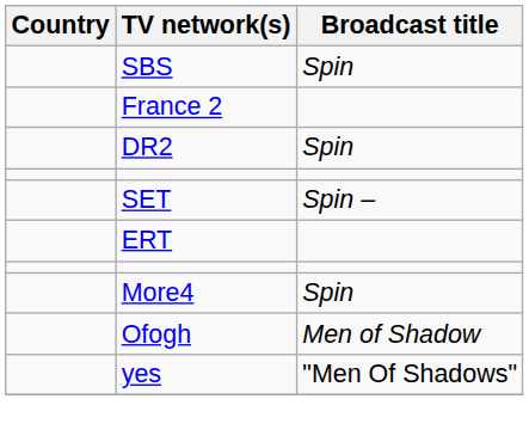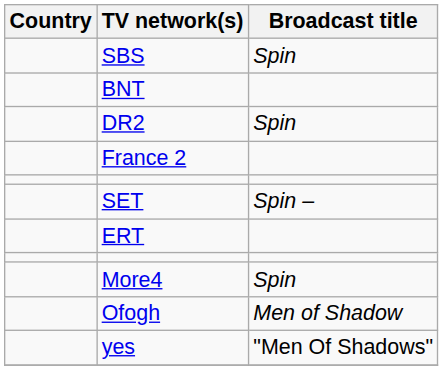 <table class="wikitable">
 <tr>
 <th>Country</th>
 <th>TV network(s)</th>
 <th>Broadcast title</th>
 </tr>
 <tr>
 <td></td>
 <td><a href='#'>SBS</a></td>
 <td><em>Spin</em></td>
 </tr>
 <tr>
 <td></td>
-<td><a href='#'>France 2</a></td>
+<td><a href='#'>BNT</a></td>
 <td><em></em></td>
 </tr>
 <tr>
 <td></td>
 <td><a href='#'>DR2</a></td>
 <td><em>Spin</em></td>
+</tr>
+<tr>
+<td></td>
+<td><a href='#'>France 2</a></td>
+<td><em></em></td>
 </tr>
 <tr>
 <td></td>
 <td></td>
 <td></td>
 </tr>
 <tr>
 <td></td>
 <td><a href='#'>SET</a></td>
 <td><em>Spin – </em></td>
 </tr>
 <tr>
 <td></td>
 <td><a href='#'>ERT</a></td>
 <td></td>
 </tr>
 <tr>
 <td></td>
 <td></td>
 <td></td>
 </tr>
 <tr>
 <td></td>
 <td><a href='#'>More4</a></td>
 <td><em>Spin</em></td>
 </tr>
 <tr>
 <td></td>
 <td><a href='#'>Ofogh</a></td>
 <td><em>Men of Shadow</em></td>
 </tr>
 <tr>
 <td></td>
 <td><a href='#'>yes</a></td>
 <td>"Men Of Shadows"</td>
 </tr>
 <tr>
 </tr>
 </table>
